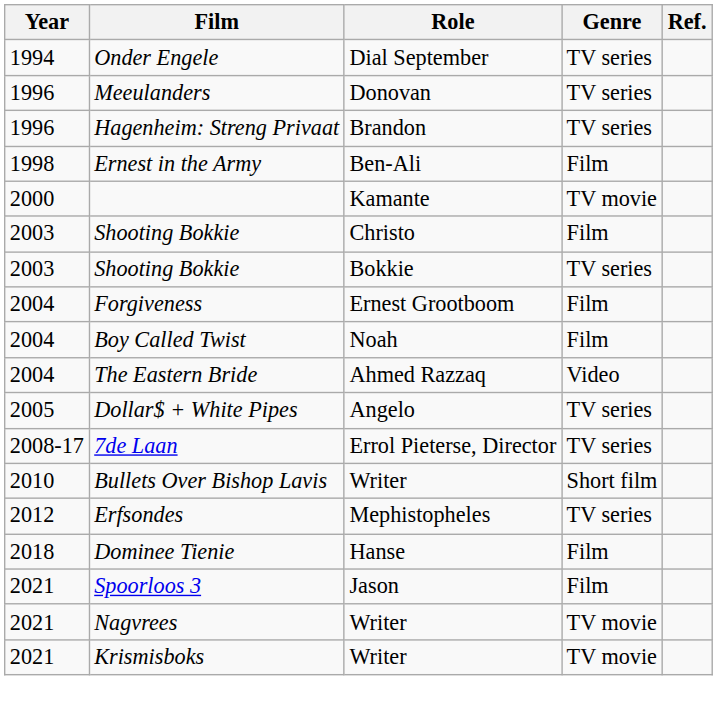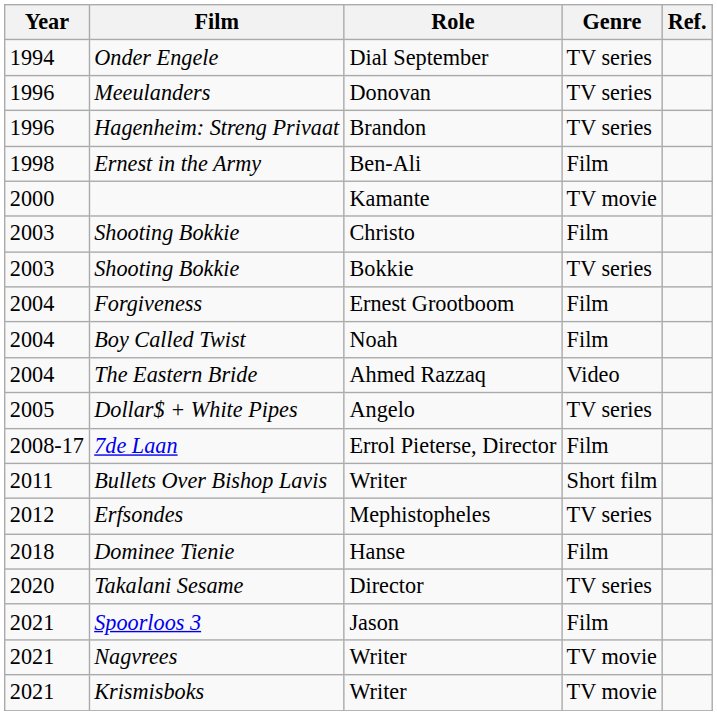 <table class="wikitable">
 <tr>
 <th>Year</th>
 <th>Film</th>
 <th>Role</th>
 <th>Genre</th>
 <th>Ref.</th>
 </tr>
 <tr>
 <td>1994</td>
 <td><em>Onder Engele</em></td>
 <td>Dial September</td>
 <td>TV series</td>
 <td></td>
 </tr>
 <tr>
 <td>1996</td>
 <td><em>Meeulanders</em></td>
 <td>Donovan</td>
 <td>TV series</td>
 <td></td>
 </tr>
 <tr>
 <td>1996</td>
 <td><em>Hagenheim: Streng Privaat</em></td>
 <td>Brandon</td>
 <td>TV series</td>
 <td></td>
 </tr>
 <tr>
 <td>1998</td>
 <td><em>Ernest in the Army</em></td>
 <td>Ben-Ali</td>
 <td>Film</td>
 <td></td>
 </tr>
 <tr>
 <td>2000</td>
 <td><em></em></td>
 <td>Kamante</td>
 <td>TV movie</td>
 <td></td>
 </tr>
 <tr>
 <td>2003</td>
 <td><em>Shooting Bokkie</em></td>
 <td>Christo</td>
 <td>Film</td>
 <td></td>
 </tr>
 <tr>
 <td>2003</td>
 <td><em>Shooting Bokkie</em></td>
 <td>Bokkie</td>
 <td>TV series</td>
 <td></td>
 </tr>
 <tr>
 <td>2004</td>
 <td><em>Forgiveness</em></td>
 <td>Ernest Grootboom</td>
 <td>Film</td>
 <td></td>
 </tr>
 <tr>
 <td>2004</td>
 <td><em>Boy Called Twist</em></td>
 <td>Noah</td>
 <td>Film</td>
 <td></td>
 </tr>
 <tr>
 <td>2004</td>
 <td><em>The Eastern Bride</em></td>
 <td>Ahmed Razzaq</td>
 <td>Video</td>
 <td></td>
 </tr>
 <tr>
 <td>2005</td>
 <td><em>Dollar$ + White Pipes</em></td>
 <td>Angelo</td>
 <td>TV series</td>
 <td></td>
 </tr>
 <tr>
 <td>2008-17</td>
 <td><em><a href='#'>7de Laan</a></em></td>
 <td>Errol Pieterse, Director</td>
-<td>TV series</td>
+<td>Film</td>
 <td></td>
 </tr>
 <tr>
-<td>2010</td>
+<td>2011</td>
 <td><em>Bullets Over Bishop Lavis</em></td>
 <td>Writer</td>
 <td>Short film</td>
 <td></td>
 </tr>
 <tr>
 <td>2012</td>
 <td><em>Erfsondes</em></td>
 <td>Mephistopheles</td>
 <td>TV series</td>
 <td></td>
 </tr>
 <tr>
 <td>2018</td>
 <td><em>Dominee Tienie</em></td>
 <td>Hanse</td>
 <td>Film</td>
+<td></td>
+</tr>
+<tr>
+<td>2020</td>
+<td><em>Takalani Sesame</em></td>
+<td>Director</td>
+<td>TV series</td>
 <td></td>
 </tr>
 <tr>
 <td>2021</td>
 <td><em><a href='#'>Spoorloos 3</a></em></td>
 <td>Jason</td>
 <td>Film</td>
 <td></td>
 </tr>
 <tr>
 <td>2021</td>
 <td><em>Nagvrees</em></td>
 <td>Writer</td>
 <td>TV movie</td>
 <td></td>
 </tr>
 <tr>
 <td>2021</td>
 <td><em>Krismisboks</em></td>
 <td>Writer</td>
 <td>TV movie</td>
 <td></td>
 </tr>
 </table>
